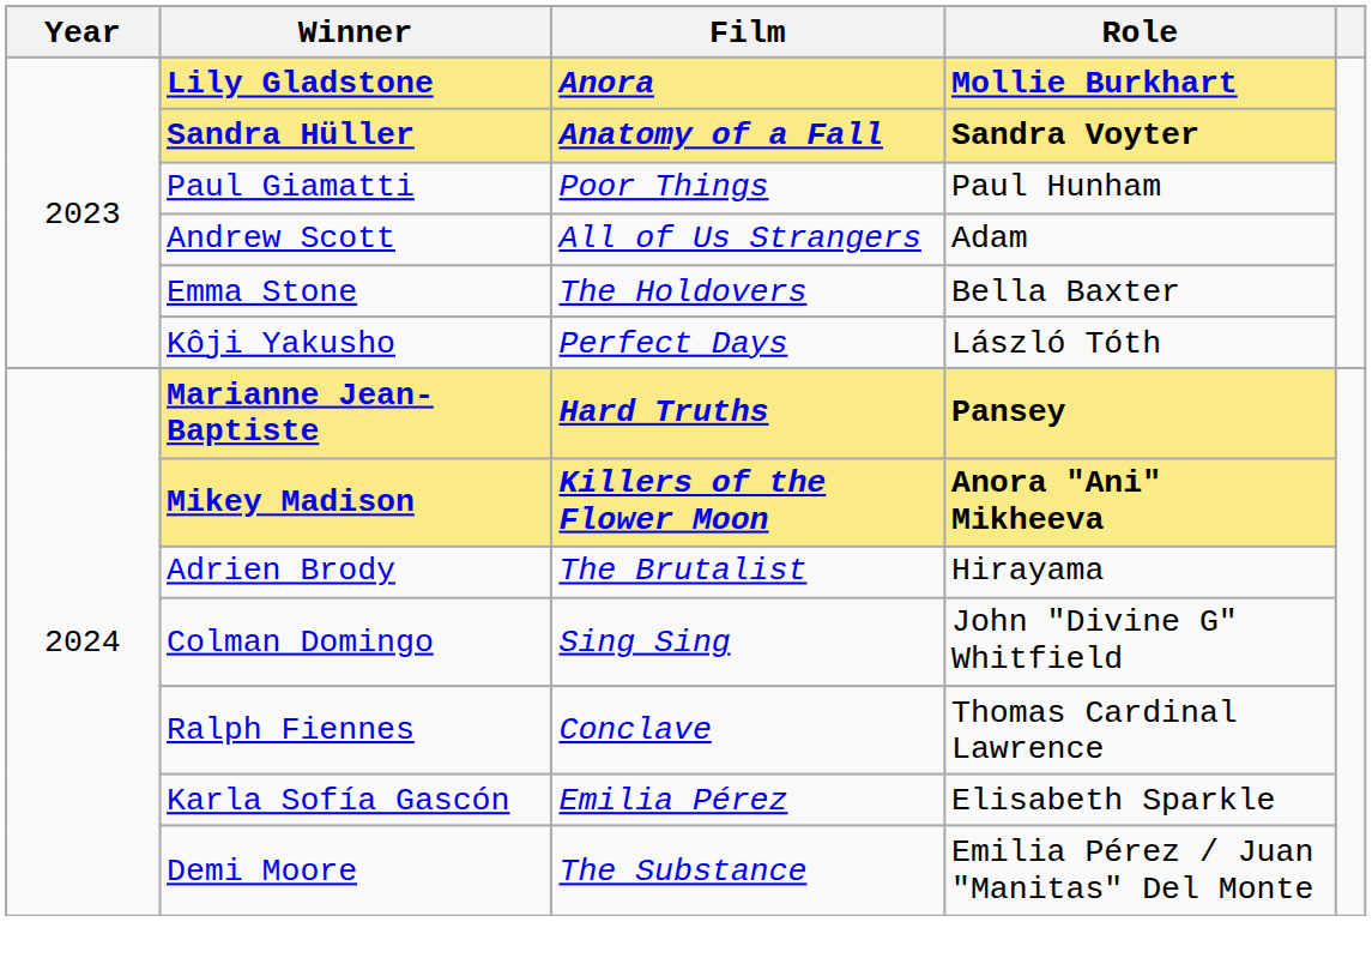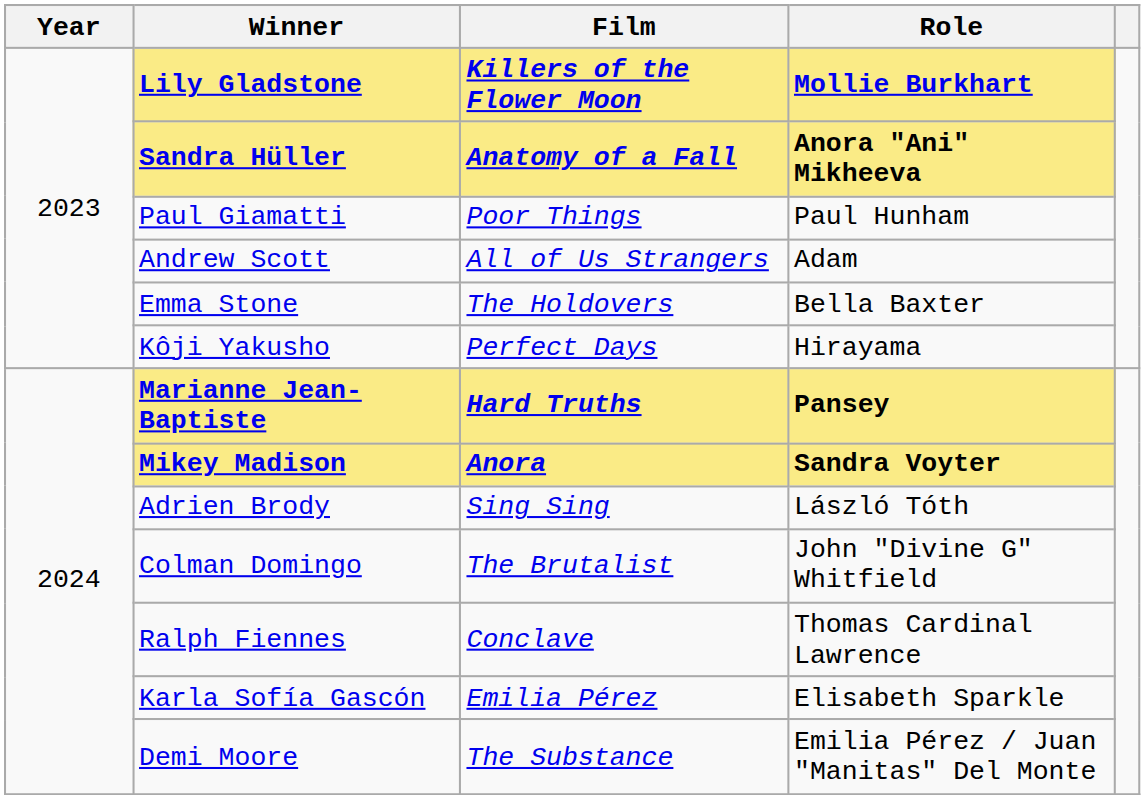 <table class="wikitable" width="63%" cellpadding="5">
 <tr>
 <th width="100"><strong>Year</strong></th>
 <th width="300"><strong>Winner</strong></th>
 <th width="300"><strong>Film</strong></th>
 <th width="300"><strong>Role</strong></th>
 <th width="15"><strong></strong></th>
 </tr>
 <tr>
 <td style="text-align:center;" rowspan="6">2023</td>
 <td style="background:#FAEB86;"><strong><a href='#'>Lily Gladstone</a></strong></td>
-<td style="background:#FAEB86;"><strong><em><a href='#'>Anora</a></em></strong></td>
+<td style="background:#FAEB86;"><strong><em><a href='#'>Killers of the Flower Moon</a></em></strong></td>
 <td style="background:#FAEB86;"><strong><a href='#'>Mollie Burkhart</a></strong></td>
 <td style="text-align:center;" rowspan="6"></td>
 </tr>
 <tr>
 <td style="background:#FAEB86;"><strong><a href='#'>Sandra Hüller</a></strong></td>
 <td style="background:#FAEB86;"><strong><em><a href='#'>Anatomy of a Fall</a></em></strong></td>
-<td style="background:#FAEB86;"><strong>Sandra Voyter</strong></td>
+<td style="background:#FAEB86;"><strong>Anora "Ani" Mikheeva</strong></td>
 </tr>
 <tr>
 <td><a href='#'>Paul Giamatti</a></td>
 <td><em><a href='#'>Poor Things</a></em></td>
 <td>Paul Hunham</td>
 </tr>
 <tr>
 <td><a href='#'>Andrew Scott</a></td>
 <td><em><a href='#'>All of Us Strangers</a></em></td>
 <td>Adam</td>
 </tr>
 <tr>
 <td><a href='#'>Emma Stone</a></td>
 <td><em><a href='#'>The Holdovers</a></em></td>
 <td>Bella Baxter</td>
 </tr>
 <tr>
 <td><a href='#'>Kôji Yakusho</a></td>
 <td><em><a href='#'>Perfect Days</a></em></td>
-<td>László Tóth</td>
+<td>Hirayama</td>
 </tr>
 <tr>
 <td style="text-align:center;" rowspan="7">2024</td>
 <td style="background:#FAEB86;"><strong><a href='#'>Marianne Jean-Baptiste</a></strong></td>
 <td style="background:#FAEB86;"><strong><em><a href='#'>Hard Truths</a></em></strong></td>
 <td style="background:#FAEB86;"><strong>Pansey</strong></td>
 <td style="text-align:center;" rowspan=7></td>
 </tr>
 <tr>
 <td style="background:#FAEB86;"><strong><a href='#'>Mikey Madison</a></strong></td>
-<td style="background:#FAEB86;"><strong><em><a href='#'>Killers of the Flower Moon</a></em></strong></td>
-<td style="background:#FAEB86;"><strong>Anora "Ani" Mikheeva</strong></td>
+<td style="background:#FAEB86;"><strong><em><a href='#'>Anora</a></em></strong></td>
+<td style="background:#FAEB86;"><strong>Sandra Voyter</strong></td>
 </tr>
 <tr>
 <td><a href='#'>Adrien Brody</a></td>
-<td><em><a href='#'>The Brutalist</a></em></td>
-<td>Hirayama</td>
+<td><em><a href='#'>Sing Sing</a></em></td>
+<td>László Tóth</td>
 </tr>
 <tr>
 <td><a href='#'>Colman Domingo</a></td>
-<td><em><a href='#'>Sing Sing</a></em></td>
+<td><em><a href='#'>The Brutalist</a></em></td>
 <td>John "Divine G" Whitfield</td>
 </tr>
 <tr>
 <td><a href='#'>Ralph Fiennes</a></td>
 <td><em><a href='#'>Conclave</a></em></td>
 <td>Thomas Cardinal Lawrence</td>
 </tr>
 <tr>
 <td><a href='#'>Karla Sofía Gascón</a></td>
 <td><em><a href='#'>Emilia Pérez</a></em></td>
 <td>Elisabeth Sparkle</td>
 </tr>
 <tr>
 <td><a href='#'>Demi Moore</a></td>
 <td><em><a href='#'>The Substance</a></em></td>
 <td>Emilia Pérez / Juan "Manitas" Del Monte</td>
 </tr>
 <tr>
 </tr>
 </table>
